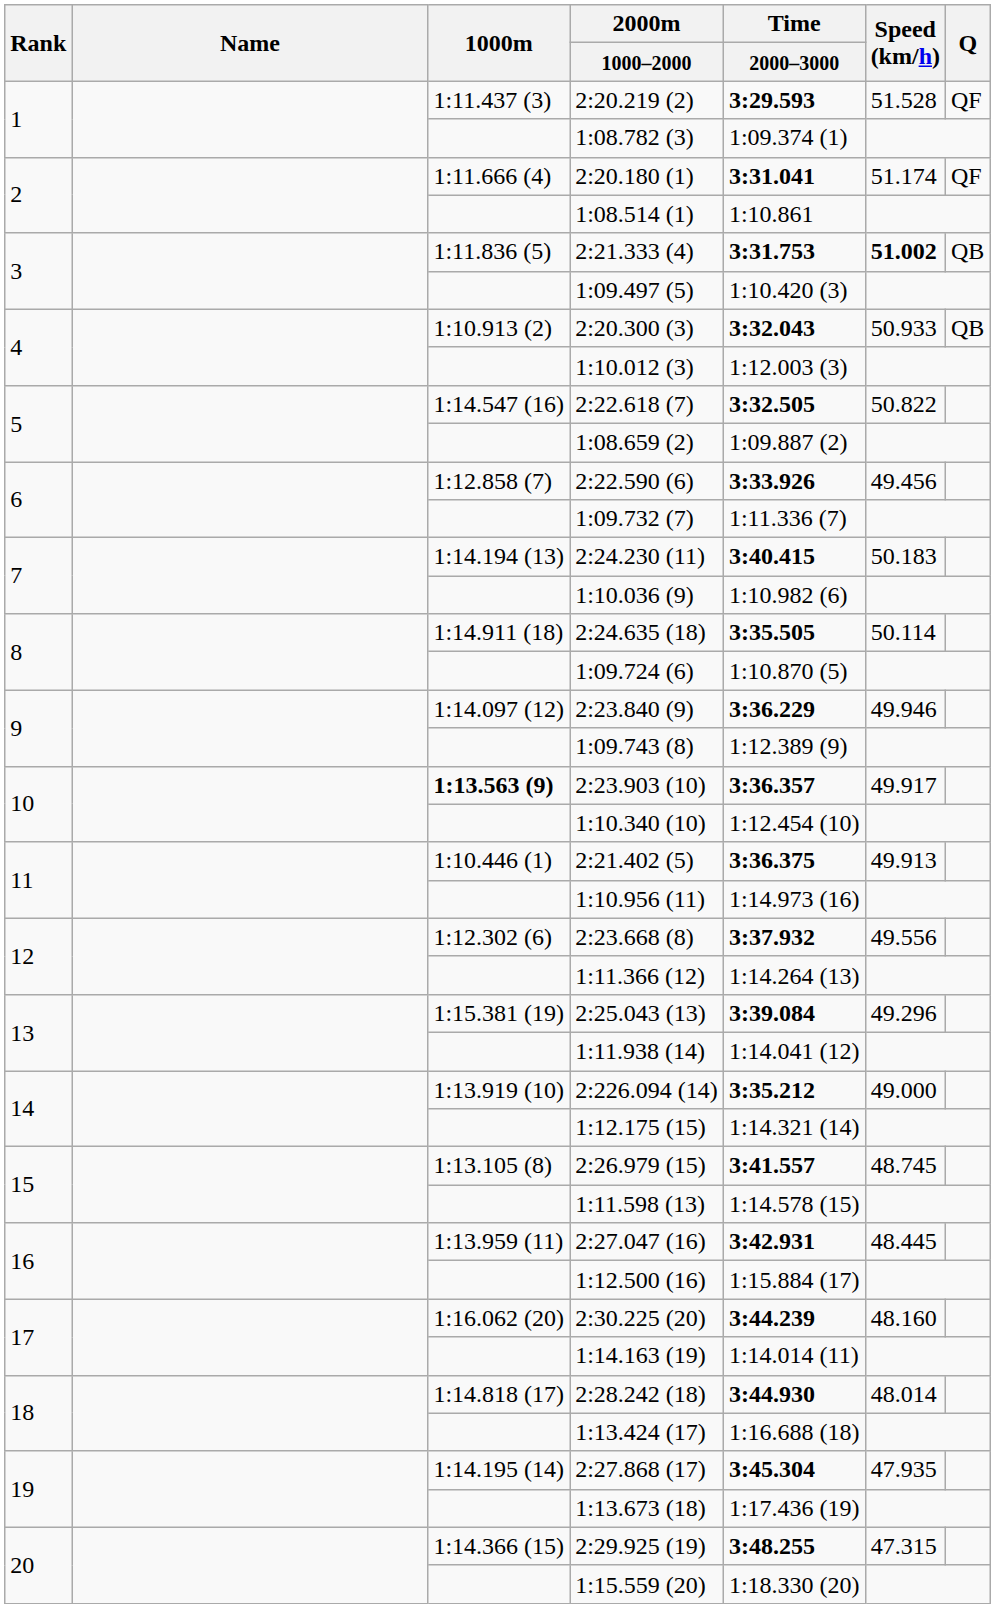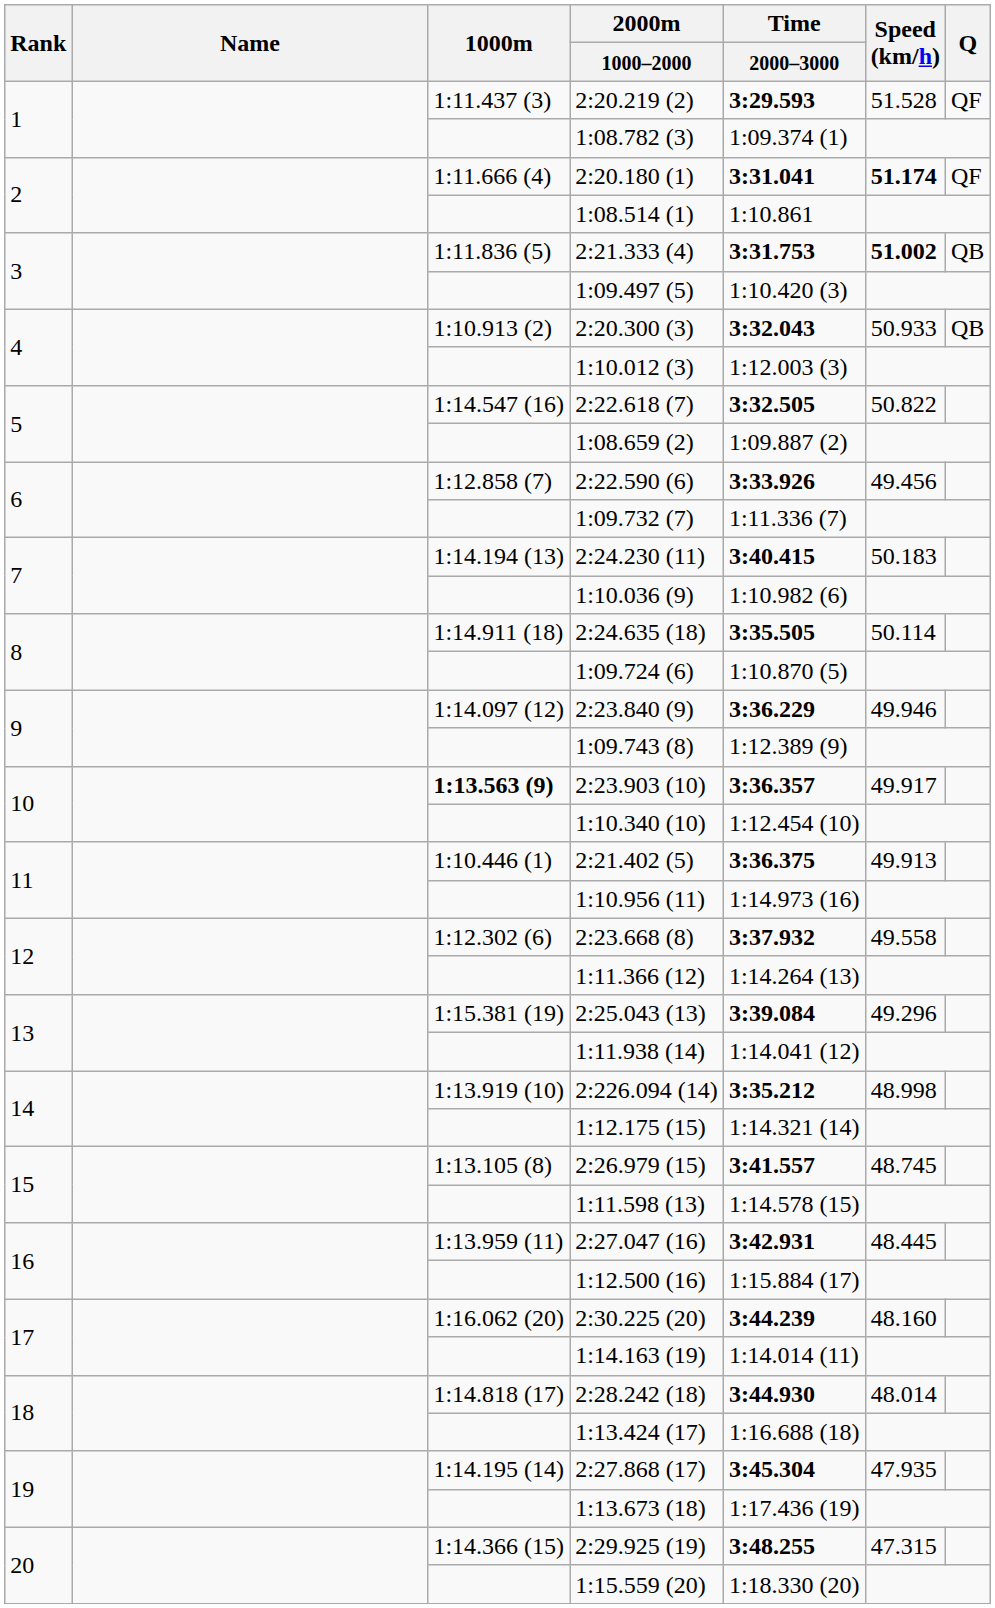 <table class="wikitable">
 <tr>
 <th rowspan=2 width=20>Rank</th>
 <th rowspan=2 width=230>Name</th>
 <th rowspan=2>1000m</th>
 <th>2000m</th>
 <th>Time</th>
 <th rowspan=2>Speed<br>(km/<a href='#'>h</a>)</th>
 <th rowspan=2 width=20>Q</th>
 </tr>
 <tr>
 <th><small>1000–2000</small></th>
 <th><small>2000–3000</small></th>
 </tr>
 <tr>
 <td rowspan=2>1</td>
 <td rowspan=2></td>
 <td>1:11.437 (3)</td>
 <td>2:20.219 (2)</td>
 <td><strong>3:29.593</strong></td>
 <td>51.528</td>
 <td>QF</td>
 </tr>
 <tr>
 <td></td>
 <td>1:08.782 (3)</td>
 <td>1:09.374 (1)</td>
 <td colspan=2></td>
 </tr>
 <tr>
 <td rowspan=2>2</td>
 <td rowspan=2></td>
 <td>1:11.666 (4)</td>
 <td>2:20.180 (1)</td>
 <td><strong>3:31.041</strong></td>
-<td>51.174</td>
+<td><strong>51.174</strong></td>
 <td>QF</td>
 </tr>
 <tr>
 <td></td>
 <td>1:08.514 (1)</td>
 <td>1:10.861</td>
 <td (4) colspan=2></td>
 </tr>
 <tr>
 <td rowspan=2>3</td>
 <td rowspan=2></td>
 <td>1:11.836 (5)</td>
 <td>2:21.333 (4)</td>
 <td><strong>3:31.753</strong></td>
 <td><strong>51.002</strong></td>
 <td>QB</td>
 </tr>
 <tr>
 <td></td>
 <td>1:09.497 (5)</td>
 <td>1:10.420 (3)</td>
 <td colspan=2></td>
 </tr>
 <tr>
 <td rowspan=2>4</td>
 <td rowspan=2></td>
 <td>1:10.913 (2)</td>
 <td>2:20.300 (3)</td>
 <td><strong>3:32.043</strong></td>
 <td>50.933</td>
 <td>QB</td>
 </tr>
 <tr>
 <td></td>
 <td>1:10.012 (3)</td>
 <td>1:12.003 (3)</td>
 <td colspan=2></td>
 </tr>
 <tr>
 <td rowspan=2>5</td>
 <td rowspan=2></td>
 <td>1:14.547 (16)</td>
 <td>2:22.618 (7)</td>
 <td><strong>3:32.505</strong></td>
 <td>50.822</td>
 </tr>
 <tr>
 <td></td>
 <td>1:08.659 (2)</td>
 <td>1:09.887 (2)</td>
 <td colspan=2></td>
 </tr>
 <tr>
 <td rowspan=2>6</td>
 <td rowspan=2></td>
 <td>1:12.858 (7)</td>
 <td>2:22.590 (6)</td>
 <td><strong>3:33.926</strong></td>
 <td>49.456</td>
 </tr>
 <tr>
 <td></td>
 <td>1:09.732 (7)</td>
 <td>1:11.336 (7)</td>
 <td colspan=2></td>
 </tr>
 <tr>
 <td rowspan=2>7</td>
 <td rowspan=2></td>
 <td>1:14.194 (13)</td>
 <td>2:24.230 (11)</td>
 <td><strong>3:40.415</strong></td>
 <td>50.183</td>
 </tr>
 <tr>
 <td></td>
 <td>1:10.036 (9)</td>
 <td>1:10.982 (6)</td>
 <td colspan=2></td>
 </tr>
 <tr>
 <td rowspan=2>8</td>
 <td rowspan=2></td>
 <td>1:14.911 (18)</td>
 <td>2:24.635 (18)</td>
 <td><strong>3:35.505</strong></td>
 <td>50.114</td>
 </tr>
 <tr>
 <td></td>
 <td>1:09.724 (6)</td>
 <td>1:10.870 (5)</td>
 <td colspan=2></td>
 </tr>
 <tr>
 <td rowspan=2>9</td>
 <td rowspan=2></td>
 <td>1:14.097 (12)</td>
 <td>2:23.840 (9)</td>
 <td><strong>3:36.229</strong></td>
 <td>49.946</td>
 </tr>
 <tr>
 <td></td>
 <td>1:09.743 (8)</td>
 <td>1:12.389 (9)</td>
 <td colspan=2></td>
 </tr>
 <tr>
 <td rowspan=2>10</td>
 <td rowspan=2></td>
 <td><strong>1:13.563 (9)</strong></td>
 <td>2:23.903 (10)</td>
 <td><strong>3:36.357</strong></td>
 <td>49.917</td>
 </tr>
 <tr>
 <td></td>
 <td>1:10.340 (10)</td>
 <td>1:12.454 (10)</td>
 <td colspan=2></td>
 </tr>
 <tr>
 <td rowspan=2>11</td>
 <td rowspan=2></td>
 <td>1:10.446 (1)</td>
 <td>2:21.402 (5)</td>
 <td><strong>3:36.375</strong></td>
 <td>49.913</td>
 </tr>
 <tr>
 <td></td>
 <td>1:10.956 (11)</td>
 <td>1:14.973 (16)</td>
 <td colspan=2></td>
 </tr>
 <tr>
 <td rowspan=2>12</td>
 <td rowspan=2></td>
 <td>1:12.302 (6)</td>
 <td>2:23.668 (8)</td>
 <td><strong>3:37.932</strong></td>
-<td>49.556</td>
+<td>49.558</td>
 </tr>
 <tr>
 <td></td>
 <td>1:11.366 (12)</td>
 <td>1:14.264 (13)</td>
 <td colspan=2></td>
 </tr>
 <tr>
 <td rowspan=2>13</td>
 <td rowspan=2></td>
 <td>1:15.381 (19)</td>
 <td>2:25.043 (13)</td>
 <td><strong>3:39.084</strong></td>
 <td>49.296</td>
 </tr>
 <tr>
 <td></td>
 <td>1:11.938 (14)</td>
 <td>1:14.041 (12)</td>
 <td colspan=2></td>
 </tr>
 <tr>
 <td rowspan=2>14</td>
 <td rowspan=2></td>
 <td>1:13.919 (10)</td>
 <td>2:226.094 (14)</td>
 <td><strong>3:35.212</strong></td>
-<td>49.000</td>
+<td>48.998</td>
 </tr>
 <tr>
 <td></td>
 <td>1:12.175 (15)</td>
 <td>1:14.321 (14)</td>
 <td colspan=2></td>
 </tr>
 <tr>
 <td rowspan=2>15</td>
 <td rowspan=2></td>
 <td>1:13.105 (8)</td>
 <td>2:26.979 (15)</td>
 <td><strong>3:41.557</strong></td>
 <td>48.745</td>
 </tr>
 <tr>
 <td></td>
 <td>1:11.598 (13)</td>
 <td>1:14.578 (15)</td>
 <td colspan=2></td>
 </tr>
 <tr>
 <td rowspan=2>16</td>
 <td rowspan=2></td>
 <td>1:13.959 (11)</td>
 <td>2:27.047 (16)</td>
 <td><strong>3:42.931</strong></td>
 <td>48.445</td>
 </tr>
 <tr>
 <td></td>
 <td>1:12.500 (16)</td>
 <td>1:15.884 (17)</td>
 <td colspan=2></td>
 </tr>
 <tr>
 <td rowspan=2>17</td>
 <td rowspan=2></td>
 <td>1:16.062 (20)</td>
 <td>2:30.225 (20)</td>
 <td><strong>3:44.239</strong></td>
 <td>48.160</td>
 </tr>
 <tr>
 <td></td>
 <td>1:14.163 (19)</td>
 <td>1:14.014 (11)</td>
 <td colspan=2></td>
 </tr>
 <tr>
 <td rowspan=2>18</td>
 <td rowspan=2></td>
 <td>1:14.818 (17)</td>
 <td>2:28.242 (18)</td>
 <td><strong>3:44.930</strong></td>
 <td>48.014</td>
 </tr>
 <tr>
 <td></td>
 <td>1:13.424 (17)</td>
 <td>1:16.688 (18)</td>
 <td colspan=2></td>
 </tr>
 <tr>
 <td rowspan=2>19</td>
 <td rowspan=2></td>
 <td>1:14.195 (14)</td>
 <td>2:27.868 (17)</td>
 <td><strong>3:45.304</strong></td>
 <td>47.935</td>
 </tr>
 <tr>
 <td></td>
 <td>1:13.673 (18)</td>
 <td>1:17.436 (19)</td>
 <td colspan=2></td>
 </tr>
 <tr>
 <td rowspan=2>20</td>
 <td rowspan=2></td>
 <td>1:14.366 (15)</td>
 <td>2:29.925 (19)</td>
 <td><strong>3:48.255</strong></td>
 <td>47.315</td>
 </tr>
 <tr>
 <td></td>
 <td>1:15.559 (20)</td>
 <td>1:18.330 (20)</td>
 <td colspan=2></td>
 </tr>
 </table>
